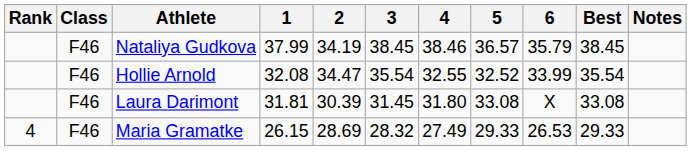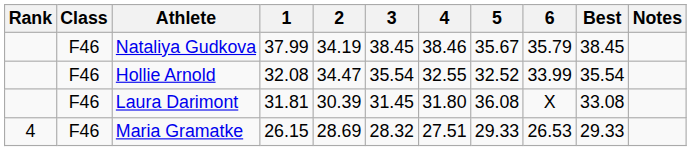 <table class="wikitable sortable" style="text-align:center">
 <tr>
 <th>Rank</th>
 <th>Class</th>
 <th>Athlete</th>
 <th>1</th>
 <th>2</th>
 <th>3</th>
 <th>4</th>
 <th>5</th>
 <th>6</th>
 <th>Best</th>
 <th>Notes</th>
 </tr>
 <tr>
 <td></td>
 <td>F46</td>
 <td style="text-align:left"><a href='#'>Nataliya Gudkova</a><br></td>
 <td>37.99</td>
 <td>34.19</td>
 <td>38.45</td>
 <td>38.46</td>
-<td>36.57</td>
+<td>35.67</td>
 <td>35.79</td>
 <td>38.45</td>
 <td></td>
 </tr>
 <tr>
 <td></td>
 <td>F46</td>
 <td style="text-align:left"><a href='#'>Hollie Arnold</a><br></td>
 <td>32.08</td>
 <td>34.47</td>
 <td>35.54</td>
 <td>32.55</td>
 <td>32.52</td>
 <td>33.99</td>
 <td>35.54</td>
 <td></td>
 </tr>
 <tr>
 <td></td>
 <td>F46</td>
 <td style="text-align:left"><a href='#'>Laura Darimont</a><br></td>
 <td>31.81</td>
 <td>30.39</td>
 <td>31.45</td>
 <td>31.80</td>
-<td>33.08</td>
+<td>36.08</td>
 <td>X</td>
 <td>33.08</td>
 <td></td>
 </tr>
 <tr>
 <td>4</td>
 <td>F46</td>
 <td style="text-align:left"><a href='#'>Maria Gramatke</a><br></td>
 <td>26.15</td>
 <td>28.69</td>
 <td>28.32</td>
-<td>27.49</td>
+<td>27.51</td>
 <td>29.33</td>
 <td>26.53</td>
 <td>29.33</td>
 <td></td>
 </tr>
 </table>
